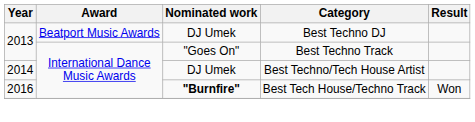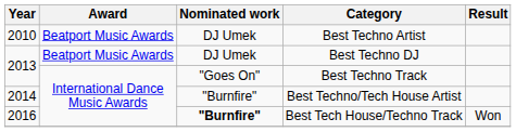 <table class="wikitable plainrowheaders" style="text-align:center;">
 <tr>
 <th>Year</th>
 <th>Award</th>
 <th>Nominated work</th>
 <th>Category</th>
 <th>Result</th>
+</tr>
+<tr>
+<td rowspan="1">2010</td>
+<td rowspan="1"><a href='#'>Beatport Music Awards</a></td>
+<td>DJ Umek</td>
+<td>Best Techno Artist</td>
+<td></td>
 </tr>
 <tr>
 <td rowspan="2">2013</td>
 <td rowspan="1"><a href='#'>Beatport Music Awards</a></td>
 <td>DJ Umek</td>
 <td>Best Techno DJ</td>
 <td></td>
 </tr>
 <tr>
 <td rowspan="3"><a href='#'>International Dance<br>Music Awards</a></td>
 <td>"Goes On"</td>
 <td>Best Techno Track</td>
 <td></td>
 </tr>
 <tr>
 <td rowspan="1">2014</td>
-<td>DJ Umek</td>
+<td>"Burnfire"</td>
 <td>Best Techno/Tech House Artist</td>
 <td></td>
 </tr>
 <tr>
 <td>2016</td>
 <td><strong>"Burnfire"</strong></td>
 <td>Best Tech House/Techno Track</td>
 <td>Won</td>
 </tr>
 <tr>
 </tr>
 </table>
